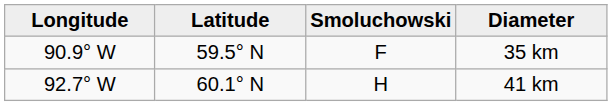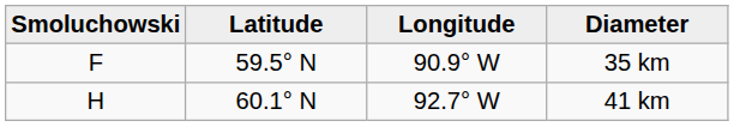 <table class="wikitable">
 <tr>
+<th width="25%" style="background:#eeeeee;">Smoluchowski</th>
+<th width="25%" style="background:#eeeeee;">Latitude</th>
 <th width="25%" style="background:#eeeeee;">Longitude</th>
-<th width="25%" style="background:#eeeeee;">Latitude</th>
-<th width="25%" style="background:#eeeeee;">Smoluchowski</th>
 <th width="25%" style="background:#eeeeee;">Diameter</th>
 </tr>
 <tr>
+<td align="center">F</td>
+<td align="center">59.5° N</td>
 <td align="center">90.9° W</td>
-<td align="center">59.5° N</td>
-<td align="center">F</td>
 <td align="center">35 km</td>
 </tr>
 <tr>
+<td align="center">H</td>
+<td align="center">60.1° N</td>
 <td align="center">92.7° W</td>
-<td align="center">60.1° N</td>
-<td align="center">H</td>
 <td align="center">41 km</td>
 </tr>
 </table>
